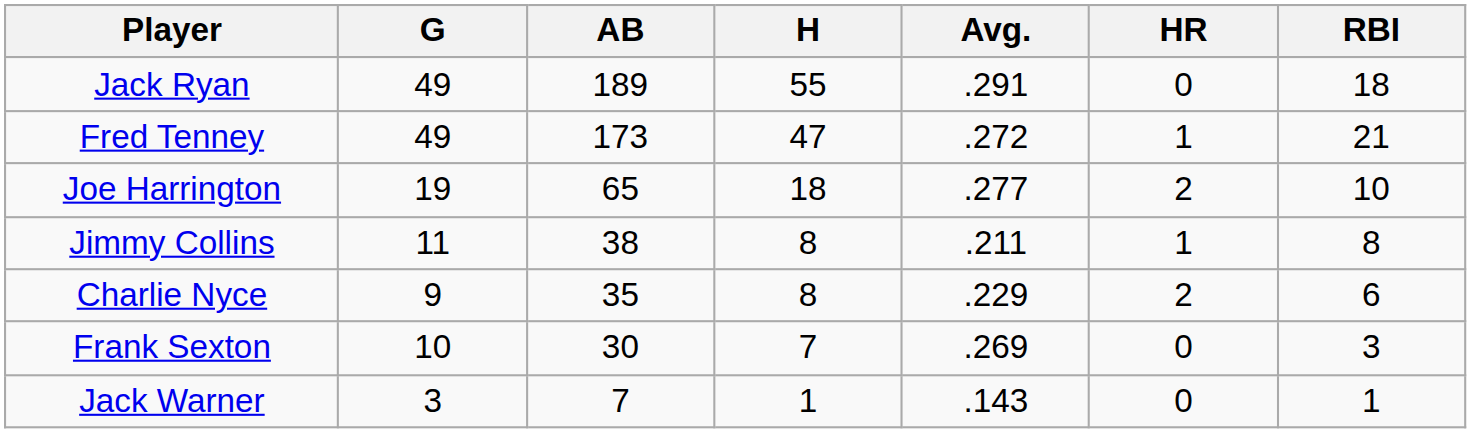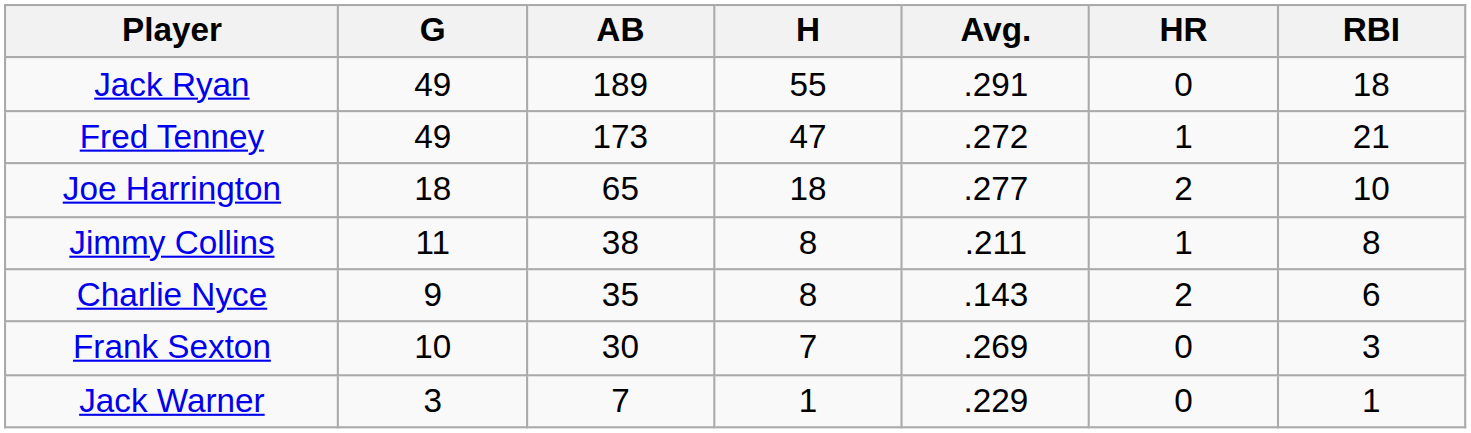 <table class="wikitable sortable">
 <tr>
 <th bgcolor="#DDDDFF" width="16%">Player</th>
 <th bgcolor="#DDDDFF" width="9%">G</th>
 <th bgcolor="#DDDDFF" width="9%">AB</th>
 <th bgcolor="#DDDDFF" width="9%">H</th>
 <th bgcolor="#DDDDFF" width="9%">Avg.</th>
 <th bgcolor="#DDDDFF" width="9%">HR</th>
 <th bgcolor="#DDDDFF" width="9%">RBI</th>
 </tr>
 <tr align="center">
 <td><a href='#'>Jack Ryan</a></td>
 <td>49</td>
 <td>189</td>
 <td>55</td>
 <td>.291</td>
 <td>0</td>
 <td>18</td>
 </tr>
 <tr align="center">
 <td><a href='#'>Fred Tenney</a></td>
 <td>49</td>
 <td>173</td>
 <td>47</td>
 <td>.272</td>
 <td>1</td>
 <td>21</td>
 </tr>
 <tr align="center">
 <td><a href='#'>Joe Harrington</a></td>
-<td>19</td>
+<td>18</td>
 <td>65</td>
 <td>18</td>
 <td>.277</td>
 <td>2</td>
 <td>10</td>
 </tr>
 <tr align="center">
 <td><a href='#'>Jimmy Collins</a></td>
 <td>11</td>
 <td>38</td>
 <td>8</td>
 <td>.211</td>
 <td>1</td>
 <td>8</td>
 </tr>
 <tr align="center">
 <td><a href='#'>Charlie Nyce</a></td>
 <td>9</td>
 <td>35</td>
 <td>8</td>
-<td>.229</td>
+<td>.143</td>
 <td>2</td>
 <td>6</td>
 </tr>
 <tr align="center">
 <td><a href='#'>Frank Sexton</a></td>
 <td>10</td>
 <td>30</td>
 <td>7</td>
 <td>.269</td>
 <td>0</td>
 <td>3</td>
 </tr>
 <tr align="center">
 <td><a href='#'>Jack Warner</a></td>
 <td>3</td>
 <td>7</td>
 <td>1</td>
-<td>.143</td>
+<td>.229</td>
 <td>0</td>
 <td>1</td>
 </tr>
 </table>
